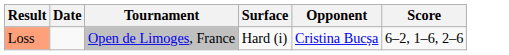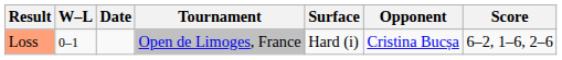 <table class="sortable wikitable">
 <tr>
 <th>Result</th>
+<th class="unsortable">W–L</th>
 <th>Date</th>
 <th>Tournament</th>
 <th>Surface</th>
 <th>Opponent</th>
 <th class="unsortable">Score</th>
 </tr>
 <tr>
 <td bgcolor=FFA07A>Loss</td>
+<td><small>0–1</small></td>
 <td><a href='#'></a></td>
 <td bgcolor=silver><a href='#'>Open de Limoges</a>, France</td>
 <td>Hard (i)</td>
 <td> <a href='#'>Cristina Bucșa</a></td>
 <td>6–2, 1–6, 2–6</td>
 </tr>
 </table>
